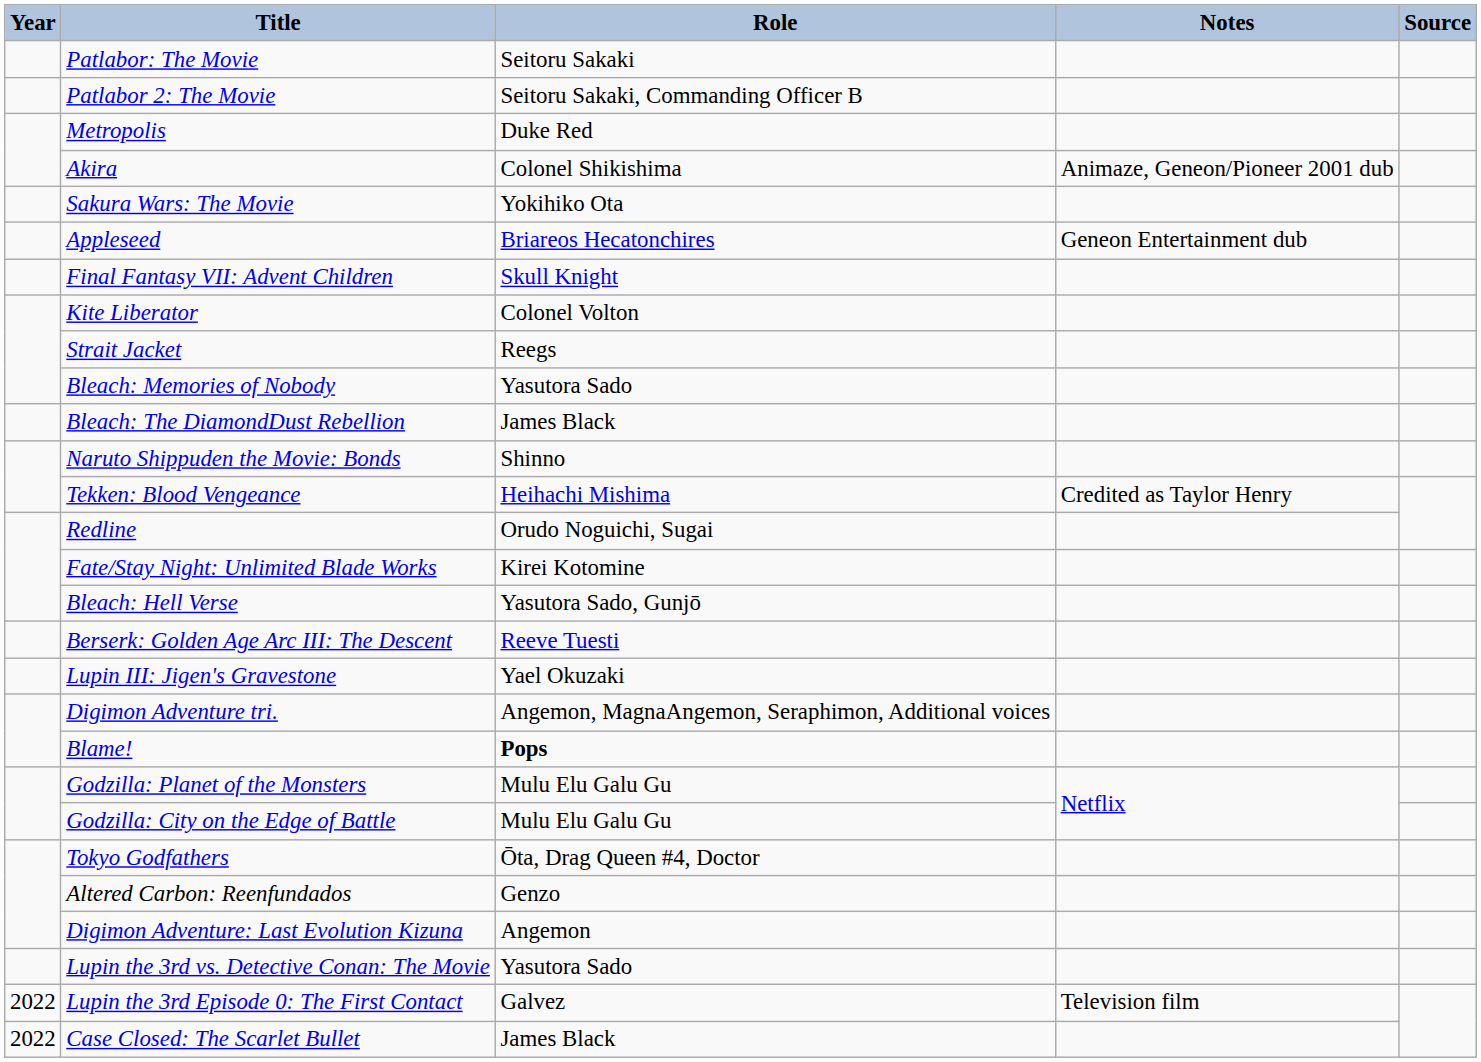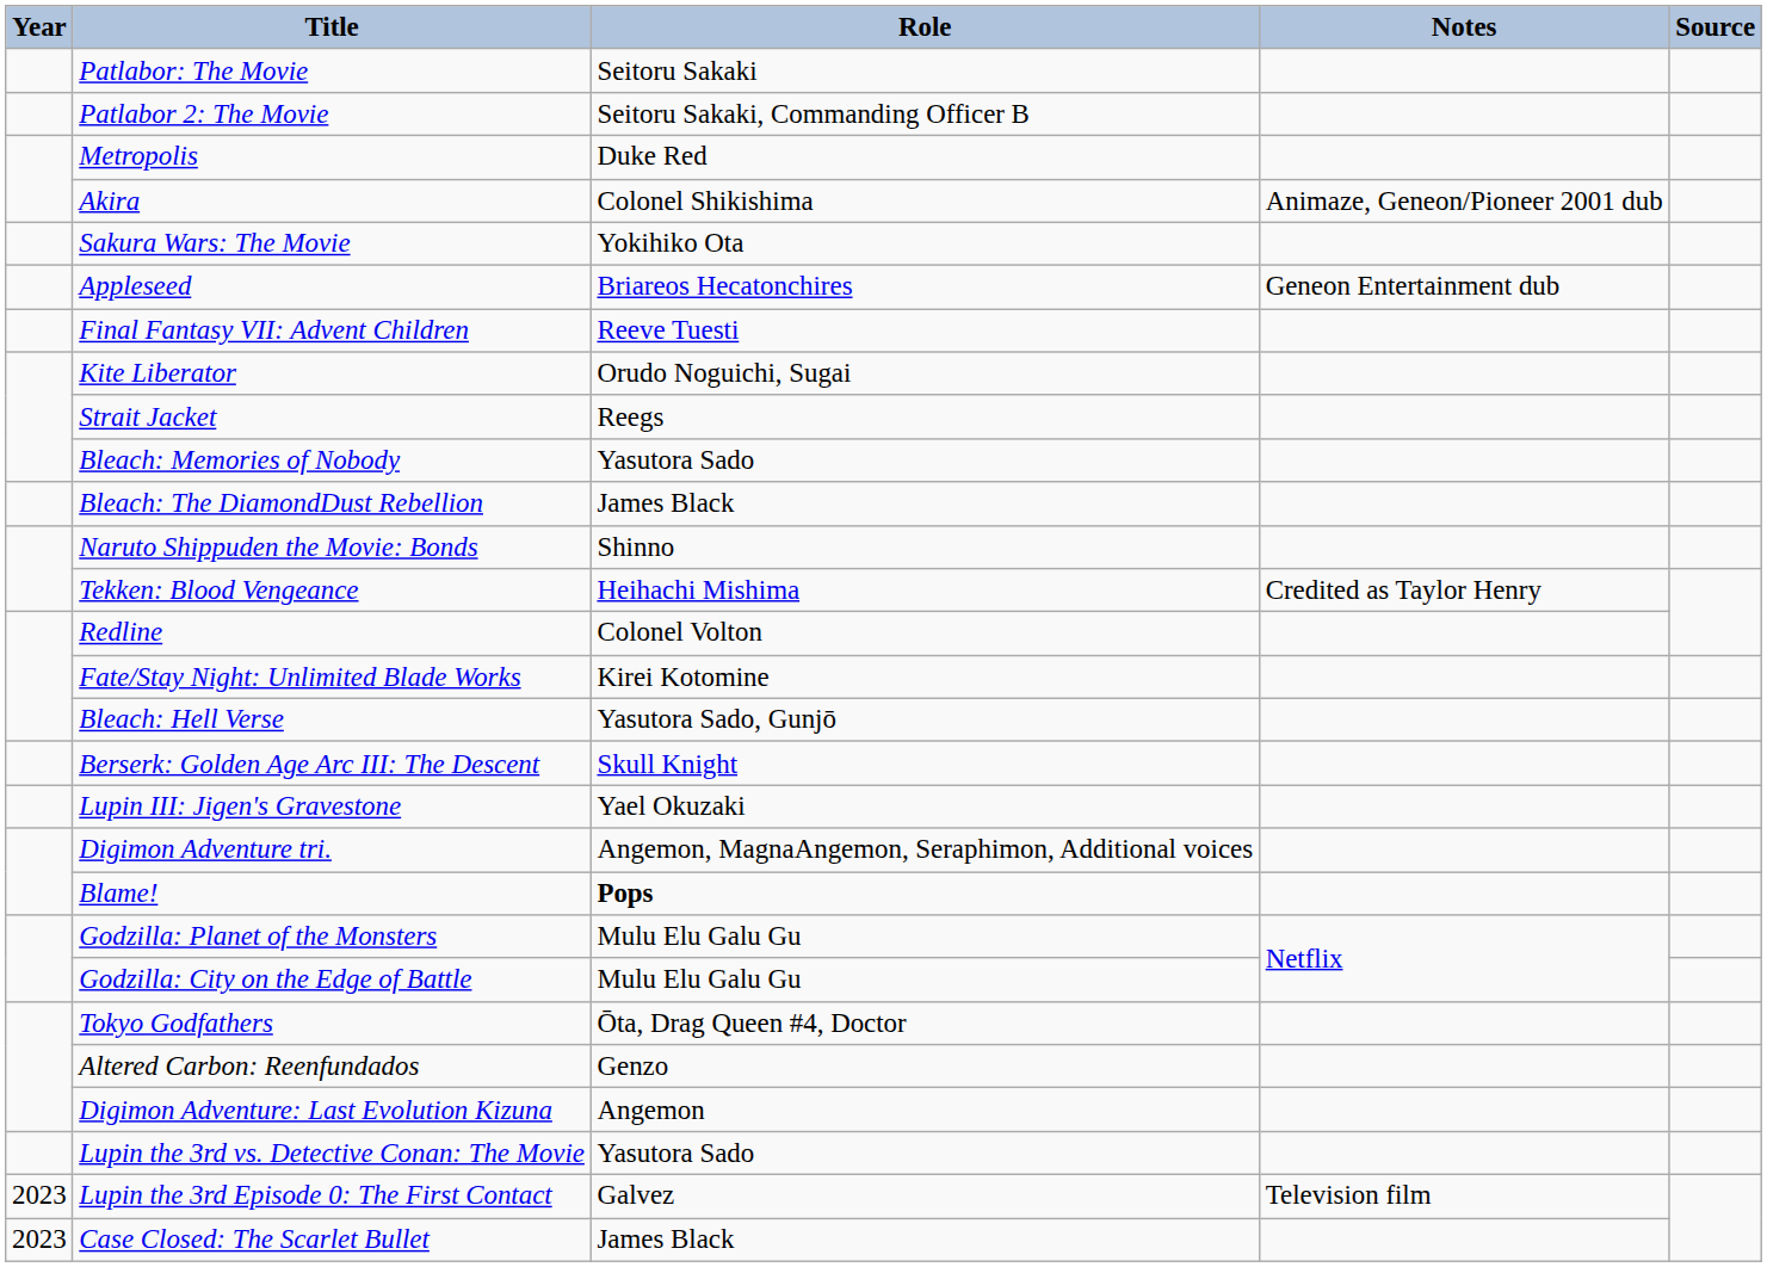 <table class="wikitable sortable plainrowheaders" style="width=95%;  font-size: 100%;">
 <tr>
 <th style="background:#b0c4de;">Year </th>
 <th style="background:#b0c4de;">Title</th>
 <th style="background:#b0c4de;">Role </th>
 <th style="background:#b0c4de;" class="unsortable">Notes </th>
 <th style="background:#b0c4de;" class="unsortable">Source</th>
 </tr>
 <tr>
 <td></td>
 <td><em><a href='#'>Patlabor: The Movie</a></em></td>
 <td>Seitoru Sakaki</td>
 <td></td>
 <td></td>
 </tr>
 <tr>
 <td></td>
 <td><em><a href='#'>Patlabor 2: The Movie</a></em></td>
 <td>Seitoru Sakaki, Commanding Officer B</td>
 <td></td>
 <td></td>
 </tr>
 <tr>
 <td rowspan="2"></td>
 <td><em><a href='#'>Metropolis</a></em></td>
 <td>Duke Red</td>
 <td></td>
 <td></td>
 </tr>
 <tr>
 <td><em><a href='#'>Akira</a></em></td>
 <td>Colonel Shikishima</td>
 <td>Animaze, Geneon/Pioneer 2001 dub</td>
 <td></td>
 </tr>
 <tr>
 <td></td>
 <td><em><a href='#'>Sakura Wars: The Movie</a></em></td>
 <td>Yokihiko Ota</td>
 <td></td>
 <td></td>
 </tr>
 <tr>
 <td></td>
 <td><em><a href='#'>Appleseed</a></em></td>
 <td><a href='#'>Briareos Hecatonchires</a></td>
 <td>Geneon Entertainment dub</td>
 <td></td>
 </tr>
 <tr>
 <td></td>
 <td><em><a href='#'>Final Fantasy VII: Advent Children</a></em></td>
-<td><a href='#'>Skull Knight</a></td>
+<td><a href='#'>Reeve Tuesti</a></td>
 <td></td>
 <td></td>
 </tr>
 <tr>
 <td rowspan="3"></td>
 <td><em><a href='#'>Kite Liberator</a></em></td>
-<td>Colonel Volton</td>
+<td>Orudo Noguichi, Sugai</td>
 <td></td>
 <td></td>
 </tr>
 <tr>
 <td><em><a href='#'>Strait Jacket</a></em></td>
 <td>Reegs</td>
 <td></td>
 <td></td>
 </tr>
 <tr>
 <td><em><a href='#'>Bleach: Memories of Nobody</a></em></td>
 <td>Yasutora Sado</td>
 <td></td>
 <td></td>
 </tr>
 <tr>
 <td></td>
 <td><em><a href='#'>Bleach: The DiamondDust Rebellion</a></em></td>
 <td>James Black</td>
 <td></td>
 <td></td>
 </tr>
 <tr>
 <td rowspan="2"></td>
 <td><em><a href='#'>Naruto Shippuden the Movie: Bonds</a></em></td>
 <td>Shinno</td>
 <td></td>
 <td></td>
 </tr>
 <tr>
 <td><em><a href='#'>Tekken: Blood Vengeance</a></em></td>
 <td><a href='#'>Heihachi Mishima</a></td>
 <td>Credited as Taylor Henry</td>
 <td rowspan="2"></td>
 </tr>
 <tr>
 <td rowspan="3"></td>
 <td><em><a href='#'>Redline</a></em></td>
-<td>Orudo Noguichi, Sugai</td>
+<td>Colonel Volton</td>
 <td></td>
 </tr>
 <tr>
 <td><em><a href='#'>Fate/Stay Night: Unlimited Blade Works</a></em></td>
 <td>Kirei Kotomine</td>
 <td></td>
 <td></td>
 </tr>
 <tr>
 <td><em><a href='#'>Bleach: Hell Verse</a></em></td>
 <td>Yasutora Sado, Gunjō</td>
 <td></td>
 <td></td>
 </tr>
 <tr>
 <td></td>
 <td><em><a href='#'>Berserk: Golden Age Arc III: The Descent</a></em></td>
-<td><a href='#'>Reeve Tuesti</a></td>
+<td><a href='#'>Skull Knight</a></td>
 <td></td>
 <td></td>
 </tr>
 <tr>
 <td></td>
 <td><em><a href='#'>Lupin III: Jigen's Gravestone</a></em></td>
 <td>Yael Okuzaki</td>
 <td></td>
 <td></td>
 </tr>
 <tr>
 <td rowspan="2"></td>
 <td><em><a href='#'>Digimon Adventure tri.</a></em></td>
 <td>Angemon, MagnaAngemon, Seraphimon, Additional voices</td>
 <td></td>
 <td></td>
 </tr>
 <tr>
 <td><em><a href='#'>Blame!</a></em></td>
 <td><strong>Pops</strong></td>
 <td></td>
 <td></td>
 </tr>
 <tr>
 <td rowspan="2"></td>
 <td><em><a href='#'>Godzilla: Planet of the Monsters</a></em></td>
 <td>Mulu Elu Galu Gu</td>
 <td rowspan="2"><a href='#'>Netflix</a></td>
 <td></td>
 </tr>
 <tr>
 <td><em><a href='#'>Godzilla: City on the Edge of Battle</a></em></td>
 <td>Mulu Elu Galu Gu</td>
 <td></td>
 </tr>
 <tr>
 <td rowspan="3"></td>
 <td><em><a href='#'>Tokyo Godfathers</a></em></td>
 <td>Ōta, Drag Queen #4, Doctor</td>
 <td></td>
 <td></td>
 </tr>
 <tr>
 <td><em>Altered Carbon: Reenfundados</em></td>
 <td>Genzo</td>
 <td></td>
 <td></td>
 </tr>
 <tr>
 <td><em><a href='#'>Digimon Adventure: Last Evolution Kizuna</a></em></td>
 <td>Angemon</td>
 <td></td>
 <td></td>
 </tr>
 <tr>
 <td></td>
 <td><em><a href='#'>Lupin the 3rd vs. Detective Conan: The Movie</a></em></td>
 <td>Yasutora Sado</td>
 <td></td>
 <td></td>
 </tr>
 <tr>
-<td>2022</td>
+<td>2023</td>
 <td><em><a href='#'>Lupin the 3rd Episode 0: The First Contact</a></em></td>
 <td>Galvez</td>
 <td>Television film</td>
 <td rowspan="2"></td>
 </tr>
 <tr>
-<td>2022</td>
+<td>2023</td>
 <td><em><a href='#'>Case Closed: The Scarlet Bullet</a></em></td>
 <td>James Black</td>
 <td></td>
 </tr>
 </table>
